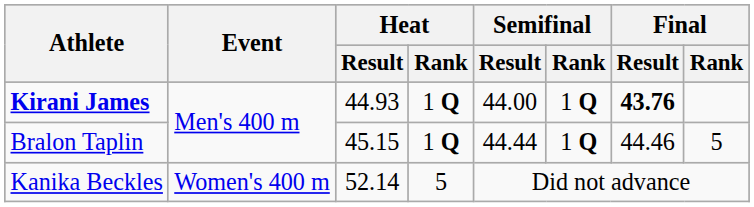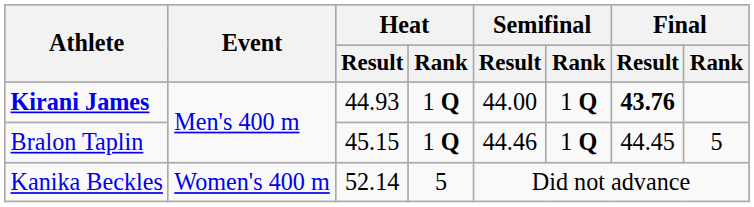 <table class="wikitable" style="font-size:90%">
 <tr>
 <th rowspan="2">Athlete</th>
 <th rowspan="2">Event</th>
 <th colspan="2">Heat</th>
 <th colspan="2">Semifinal</th>
 <th colspan="2">Final</th>
 </tr>
 <tr style="font-size:95%">
 <th>Result</th>
 <th>Rank</th>
 <th>Result</th>
 <th>Rank</th>
 <th>Result</th>
 <th>Rank</th>
 </tr>
 <tr align=center>
 <td align=left><strong><a href='#'>Kirani James</a></strong></td>
 <td align=left rowspan=2><a href='#'>Men's 400 m</a></td>
 <td>44.93</td>
 <td>1 <strong>Q</strong></td>
 <td>44.00</td>
 <td>1 <strong>Q</strong></td>
 <td><strong>43.76</strong></td>
 <td></td>
 </tr>
 <tr align=center>
 <td align=left><a href='#'>Bralon Taplin</a></td>
 <td>45.15</td>
 <td>1 <strong>Q</strong></td>
-<td>44.44</td>
+<td>44.46</td>
 <td>1 <strong>Q</strong></td>
-<td>44.46</td>
+<td>44.45</td>
 <td>5</td>
 </tr>
 <tr align=center>
 <td align=left><a href='#'>Kanika Beckles</a></td>
 <td align=left><a href='#'>Women's 400 m</a></td>
 <td>52.14</td>
 <td>5</td>
 <td colspan=4>Did not advance</td>
 </tr>
 </table>
